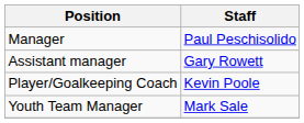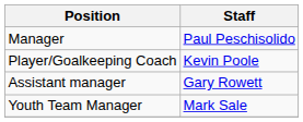 <table class="wikitable">
 <tr>
 <th>Position</th>
 <th>Staff</th>
 </tr>
 <tr>
 <td>Manager</td>
 <td> <a href='#'>Paul Peschisolido</a></td>
 </tr>
 <tr>
+<td>Player/Goalkeeping Coach</td>
+<td> <a href='#'>Kevin Poole</a></td>
+</tr>
+<tr>
 <td>Assistant manager</td>
 <td> <a href='#'>Gary Rowett</a></td>
-</tr>
-<tr>
-<td>Player/Goalkeeping Coach</td>
-<td> <a href='#'>Kevin Poole</a></td>
 </tr>
 <tr>
 <td>Youth Team Manager</td>
 <td> <a href='#'>Mark Sale</a></td>
 </tr>
 <tr>
 </tr>
 </table>
